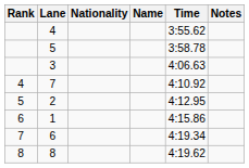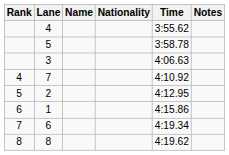 <table class="wikitable sortable" style="text-align:center">
 <tr>
 <th>Rank</th>
 <th>Lane</th>
+<th>Name</th>
 <th>Nationality</th>
-<th>Name</th>
 <th>Time</th>
 <th>Notes</th>
 </tr>
 <tr>
 <td></td>
 <td>4</td>
 <td align=left></td>
 <td align=left></td>
 <td>3:55.62</td>
 <td><strong></strong></td>
 </tr>
 <tr>
 <td></td>
 <td>5</td>
 <td align=left></td>
 <td align=left></td>
 <td>3:58.78</td>
 <td></td>
 </tr>
 <tr>
 <td></td>
 <td>3</td>
 <td align=left></td>
 <td align=left></td>
 <td>4:06.63</td>
 <td><strong></strong></td>
 </tr>
 <tr>
 <td>4</td>
 <td>7</td>
 <td align=left></td>
 <td align=left></td>
 <td>4:10.92</td>
 <td></td>
 </tr>
 <tr>
 <td>5</td>
 <td>2</td>
 <td align=left></td>
 <td align=left></td>
 <td>4:12.95</td>
 <td></td>
 </tr>
 <tr>
 <td>6</td>
 <td>1</td>
 <td align=left></td>
 <td align=left></td>
 <td>4:15.86</td>
 <td></td>
 </tr>
 <tr>
 <td>7</td>
 <td>6</td>
 <td align=left></td>
 <td align=left></td>
 <td>4:19.34</td>
 <td></td>
 </tr>
 <tr>
 <td>8</td>
 <td>8</td>
 <td align=left></td>
 <td align=left></td>
 <td>4:19.62</td>
 <td></td>
 </tr>
 </table>
